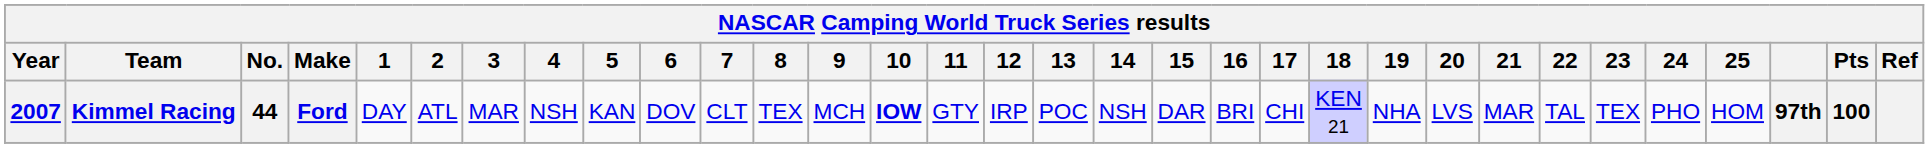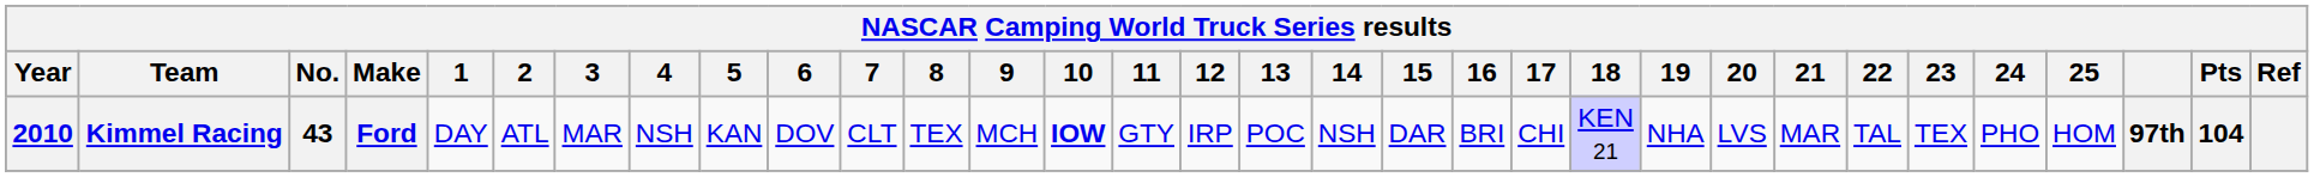 <table class="wikitable" style="text-align:center; font-size:75%">
 <tr>
 <th colspan=45><a href='#'>NASCAR</a> <a href='#'>Camping World Truck Series</a> results</th>
 </tr>
 <tr>
 <th>Year</th>
 <th>Team</th>
 <th>No.</th>
 <th>Make</th>
 <th>1</th>
 <th>2</th>
 <th>3</th>
 <th>4</th>
 <th>5</th>
 <th>6</th>
 <th>7</th>
 <th>8</th>
 <th>9</th>
 <th>10</th>
 <th>11</th>
 <th>12</th>
 <th>13</th>
 <th>14</th>
 <th>15</th>
 <th>16</th>
 <th>17</th>
 <th>18</th>
 <th>19</th>
 <th>20</th>
 <th>21</th>
 <th>22</th>
 <th>23</th>
 <th>24</th>
 <th>25</th>
 <th></th>
 <th>Pts</th>
 <th>Ref</th>
 </tr>
 <tr>
-<th><a href='#'>2007</a></th>
+<th><a href='#'>2010</a></th>
 <th><a href='#'>Kimmel Racing</a></th>
-<th>44</th>
+<th>43</th>
 <th><a href='#'>Ford</a></th>
 <td><a href='#'>DAY</a></td>
 <td><a href='#'>ATL</a></td>
 <td><a href='#'>MAR</a></td>
 <td><a href='#'>NSH</a></td>
 <td><a href='#'>KAN</a></td>
 <td><a href='#'>DOV</a></td>
 <td><a href='#'>CLT</a></td>
 <td><a href='#'>TEX</a></td>
 <td><a href='#'>MCH</a></td>
 <td><strong><a href='#'>IOW</a></strong></td>
 <td><a href='#'>GTY</a></td>
 <td><a href='#'>IRP</a></td>
 <td><a href='#'>POC</a></td>
 <td><a href='#'>NSH</a></td>
 <td><a href='#'>DAR</a></td>
 <td><a href='#'>BRI</a></td>
 <td><a href='#'>CHI</a></td>
 <td style="background:#CFCFFF;"><a href='#'>KEN</a><br><small>21</small></td>
 <td><a href='#'>NHA</a></td>
 <td><a href='#'>LVS</a></td>
 <td><a href='#'>MAR</a></td>
 <td><a href='#'>TAL</a></td>
 <td><a href='#'>TEX</a></td>
 <td><a href='#'>PHO</a></td>
 <td><a href='#'>HOM</a></td>
 <th>97th</th>
-<th>100</th>
+<th>104</th>
 <th></th>
 </tr>
 </table>
